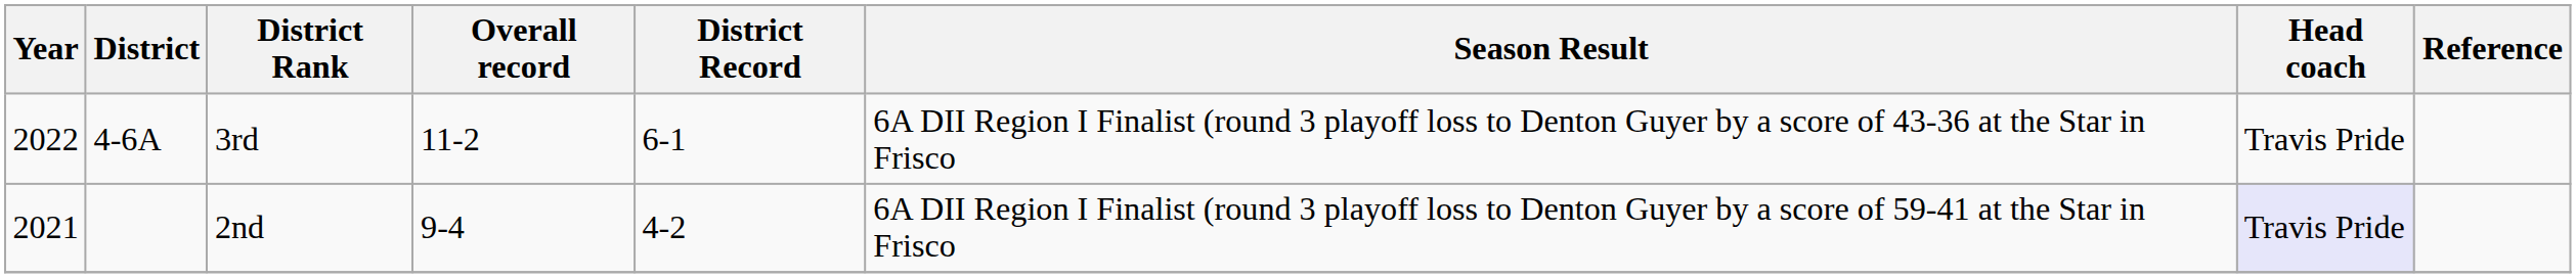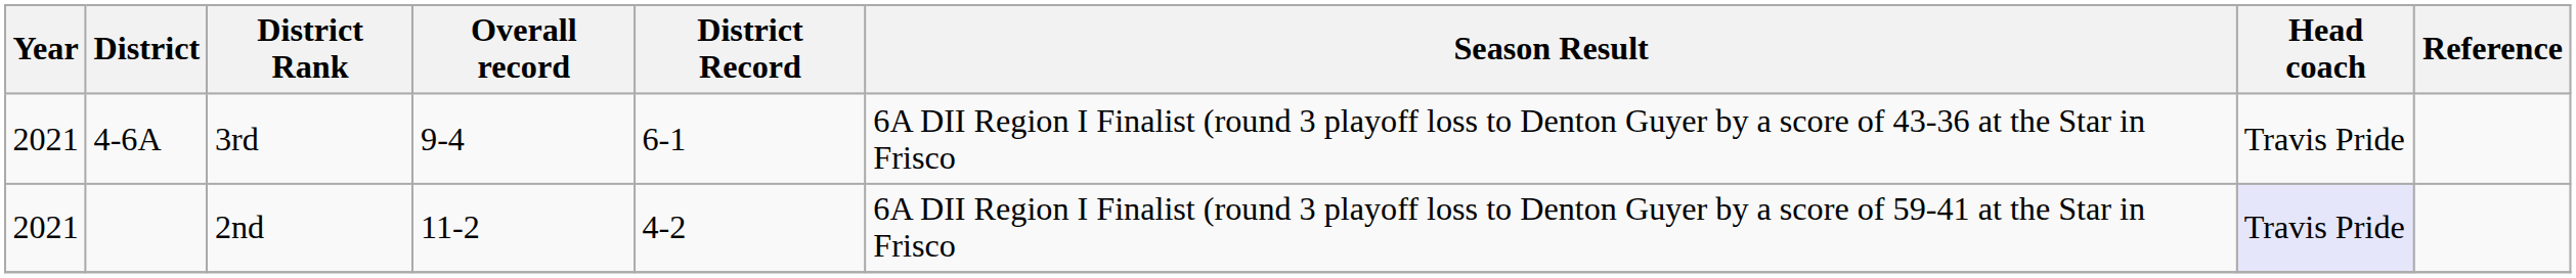 <table class="wikitable">
 <tr>
 <th>Year</th>
 <th>District</th>
 <th>District Rank</th>
 <th>Overall record</th>
 <th>District Record</th>
 <th>Season Result</th>
 <th>Head coach</th>
 <th>Reference</th>
 </tr>
 <tr>
-<td>2022</td>
+<td>2021</td>
 <td>4-6A</td>
 <td>3rd</td>
-<td>11-2</td>
+<td>9-4</td>
 <td>6-1</td>
 <td>6A DII Region I Finalist (round 3 playoff loss to Denton Guyer by a score of 43-36 at the Star in Frisco</td>
 <td>Travis Pride</td>
 <td></td>
 </tr>
 <tr>
 <td>2021</td>
 <td></td>
 <td>2nd</td>
-<td>9-4</td>
+<td>11-2</td>
 <td>4-2</td>
 <td>6A DII Region I Finalist (round 3 playoff loss to Denton Guyer by a score of 59-41 at the Star in Frisco</td>
 <td style="background: lavender;">Travis Pride</td>
 <td></td>
 </tr>
 <tr>
 </tr>
 </table>
